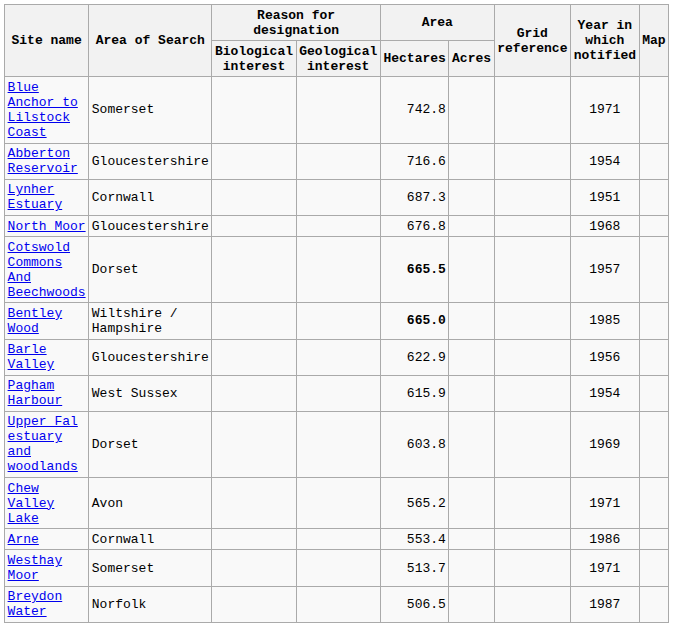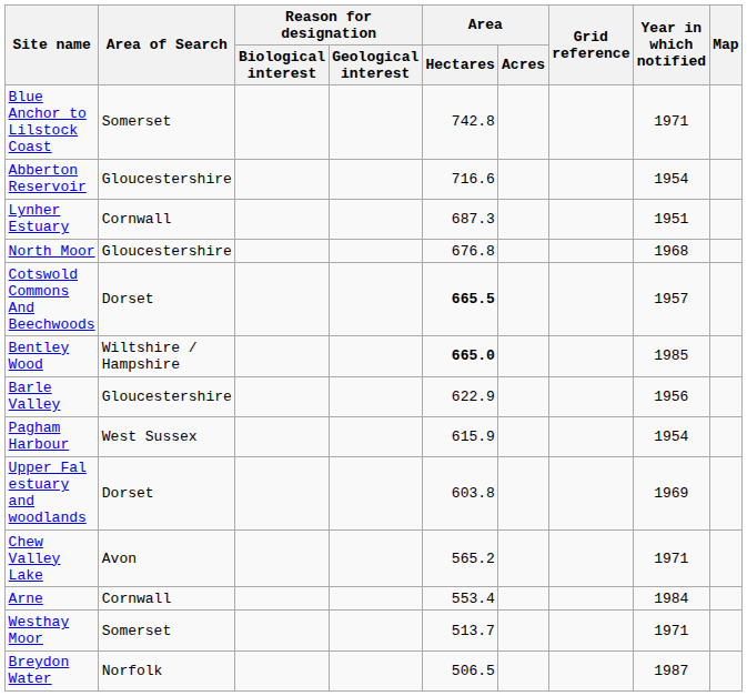 <table class="wikitable">
 <tr>
 <th width="280" rowspan="2">Site name</th>
 <th width="160" rowspan="2">Area of Search</th>
 <th width="160" colspan="2">Reason for designation</th>
 <th width="120" colspan="2">Area</th>
 <th width="100" rowspan="2">Grid reference</th>
 <th width="50" rowspan="2">Year in which notified</th>
 <th width="40" rowspan="2">Map</th>
 </tr>
 <tr>
 <th width="80">Biological interest</th>
 <th width="80">Geological interest</th>
 <th width="60">Hectares</th>
 <th width="60">Acres</th>
 </tr>
 <tr>
 <td><a href='#'>Blue Anchor to Lilstock Coast</a></td>
 <td>Somerset</td>
 <td></td>
 <td align="center"></td>
 <td align="right">742.8</td>
 <td align="right"></td>
 <td align="center"></td>
 <td align="center">1971</td>
 <td align="center"></td>
 </tr>
 <tr>
 <td><a href='#'>Abberton Reservoir</a></td>
 <td>Gloucestershire</td>
 <td align="center"></td>
 <td></td>
 <td align="right">716.6</td>
 <td align="right"></td>
 <td align="center"></td>
 <td align="center">1954</td>
 <td align="center"></td>
 </tr>
 <tr>
 <td><a href='#'>Lynher Estuary</a></td>
 <td>Cornwall</td>
 <td align="center"></td>
 <td></td>
 <td align="right">687.3</td>
 <td align="right"></td>
 <td align="center"></td>
 <td align="center">1951</td>
 <td align="center"></td>
 </tr>
 <tr>
 <td><a href='#'>North Moor</a></td>
 <td>Gloucestershire</td>
 <td align="center"></td>
 <td></td>
 <td align="right">676.8</td>
 <td align="right"></td>
 <td align="center"></td>
 <td align="center">1968</td>
 <td align="center"></td>
 </tr>
 <tr>
 <td><a href='#'>Cotswold Commons And Beechwoods</a></td>
 <td>Dorset</td>
 <td align="center"></td>
 <td></td>
 <td align="right"><strong>665.5</strong></td>
 <td align="right"></td>
 <td align="center"></td>
 <td align="center">1957</td>
 <td align="center"></td>
 </tr>
 <tr>
 <td><a href='#'>Bentley Wood</a></td>
 <td>Wiltshire / Hampshire</td>
 <td align="center"></td>
 <td></td>
 <td align="right"><strong>665.0</strong></td>
 <td align="right"></td>
 <td align="center"></td>
 <td align="center">1985</td>
 <td align="center"></td>
 </tr>
 <tr>
 <td><a href='#'>Barle Valley</a></td>
 <td>Gloucestershire</td>
 <td align="center"></td>
 <td></td>
 <td align="right">622.9</td>
 <td align="right"></td>
 <td align="center"></td>
 <td align="center">1956</td>
 <td align="center"></td>
 </tr>
 <tr>
 <td><a href='#'>Pagham Harbour</a></td>
 <td>West Sussex</td>
 <td align="center"></td>
 <td align="center"></td>
 <td align="right">615.9</td>
 <td align="right"></td>
 <td align="center"></td>
 <td align="center">1954</td>
 <td align="center"></td>
 </tr>
 <tr>
 <td><a href='#'>Upper Fal estuary and woodlands</a></td>
 <td>Dorset</td>
 <td align="center"></td>
 <td></td>
 <td align="right">603.8</td>
 <td align="right"></td>
 <td align="center"></td>
 <td align="center">1969</td>
 <td align="center"></td>
 </tr>
 <tr>
 <td><a href='#'>Chew Valley Lake</a></td>
 <td>Avon</td>
 <td align="center"></td>
 <td></td>
 <td align="right">565.2</td>
 <td align="right"></td>
 <td align="center"></td>
 <td align="center">1971</td>
 <td align="center"></td>
 </tr>
 <tr>
 <td><a href='#'>Arne</a></td>
 <td>Cornwall</td>
 <td align="center"></td>
 <td align="center"></td>
 <td align="right">553.4</td>
 <td align="right"></td>
 <td align="center"></td>
-<td align="center">1986</td>
+<td align="center">1984</td>
 <td align="center"></td>
 </tr>
 <tr>
 <td><a href='#'>Westhay Moor</a></td>
 <td>Somerset</td>
 <td align="center"></td>
 <td></td>
 <td align="right">513.7</td>
 <td align="right"></td>
 <td align="center"></td>
 <td align="center">1971</td>
 <td align="center"></td>
 </tr>
 <tr>
 <td><a href='#'>Breydon Water</a></td>
 <td>Norfolk</td>
 <td align="center"></td>
 <td></td>
 <td align="right">506.5</td>
 <td align="right"></td>
 <td align="center"></td>
 <td align="center">1987</td>
 <td align="center"></td>
 </tr>
 </table>
